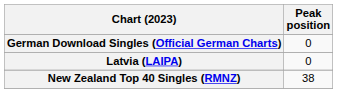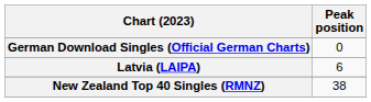 <table class="wikitable sortable plainrowheaders" style="text-align:center">
 <tr>
 <th scope="col">Chart (2023)</th>
 <th scope="col">Peak<br> position</th>
 </tr>
 <tr>
 </tr>
 <tr>
 </tr>
 <tr>
 </tr>
 <tr>
 <th scope="row">German Download Singles (<a href='#'>Official German Charts</a>)</th>
 <td>0</td>
 </tr>
 <tr>
 </tr>
 <tr>
 </tr>
 <tr>
 <th scope="row">Latvia (<a href='#'>LAIPA</a>)</th>
-<td>0</td>
+<td>6</td>
 </tr>
 <tr>
 </tr>
 <tr>
 <th scope="row">New Zealand Top 40 Singles (<a href='#'>RMNZ</a>)</th>
 <td>38</td>
 </tr>
 <tr>
 </tr>
 <tr>
 </tr>
 <tr>
 </tr>
 <tr>
 </tr>
 <tr>
 </tr>
 <tr>
 </tr>
 </table>
